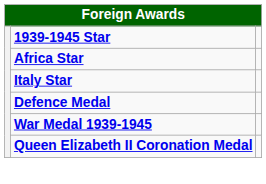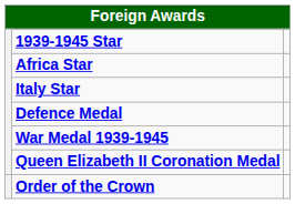 <table class="wikitable">
 <tr>
 <th colspan="3" style="background:#006400; color:#FFFFFF; text-align:center"><strong>Foreign Awards</strong></th>
 </tr>
 <tr>
 <th rowspan="6"><strong></strong></th>
 <td><strong><a href='#'>1939-1945 Star</a></strong></td>
 <td></td>
 </tr>
 <tr>
 <td><strong><a href='#'>Africa Star</a></strong></td>
 <td></td>
 </tr>
 <tr>
 <td><strong><a href='#'>Italy Star</a></strong></td>
 <td></td>
 </tr>
 <tr>
 <td><strong><a href='#'>Defence Medal</a></strong></td>
 <td></td>
 </tr>
 <tr>
 <td><strong><a href='#'>War Medal 1939-1945</a></strong></td>
 <td></td>
 </tr>
 <tr>
 <td><strong><a href='#'>Queen Elizabeth II Coronation Medal</a></strong></td>
 <td></td>
 </tr>
+<tr>
+<th><strong></strong></th>
+<td><strong><a href='#'>Order of the Crown</a></strong></td>
+<td></td>
+</tr>
 </table>
